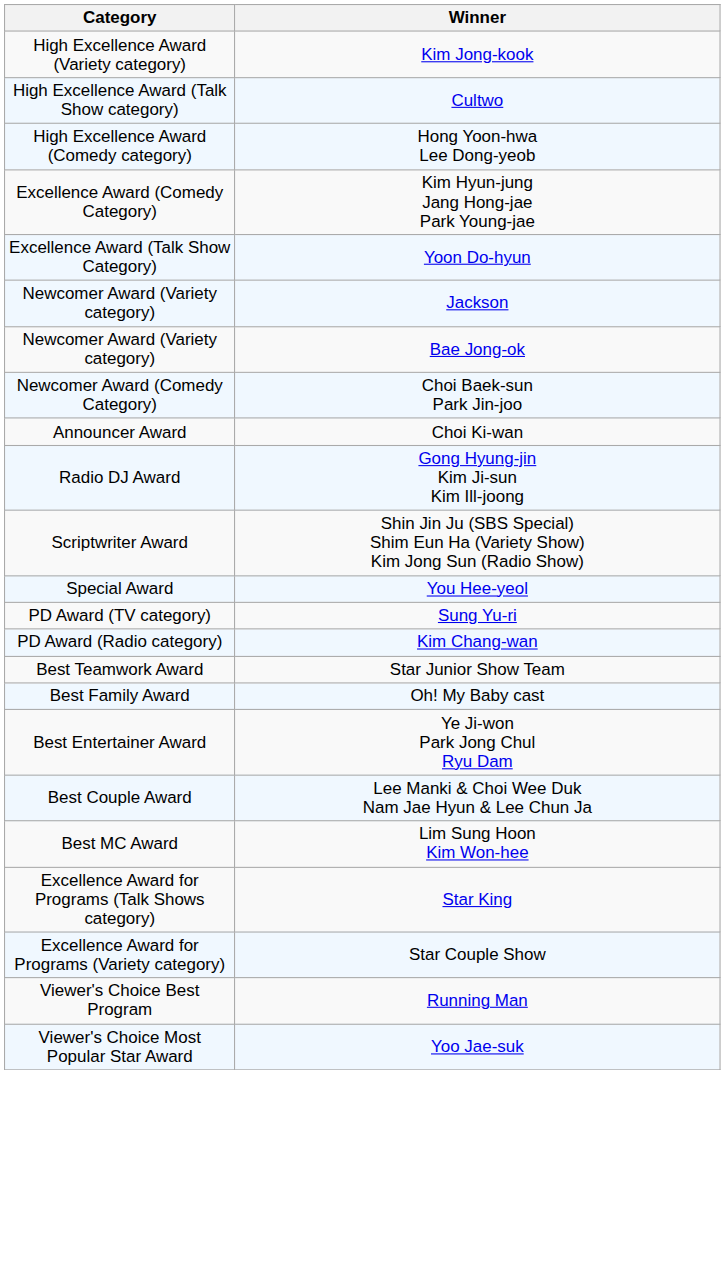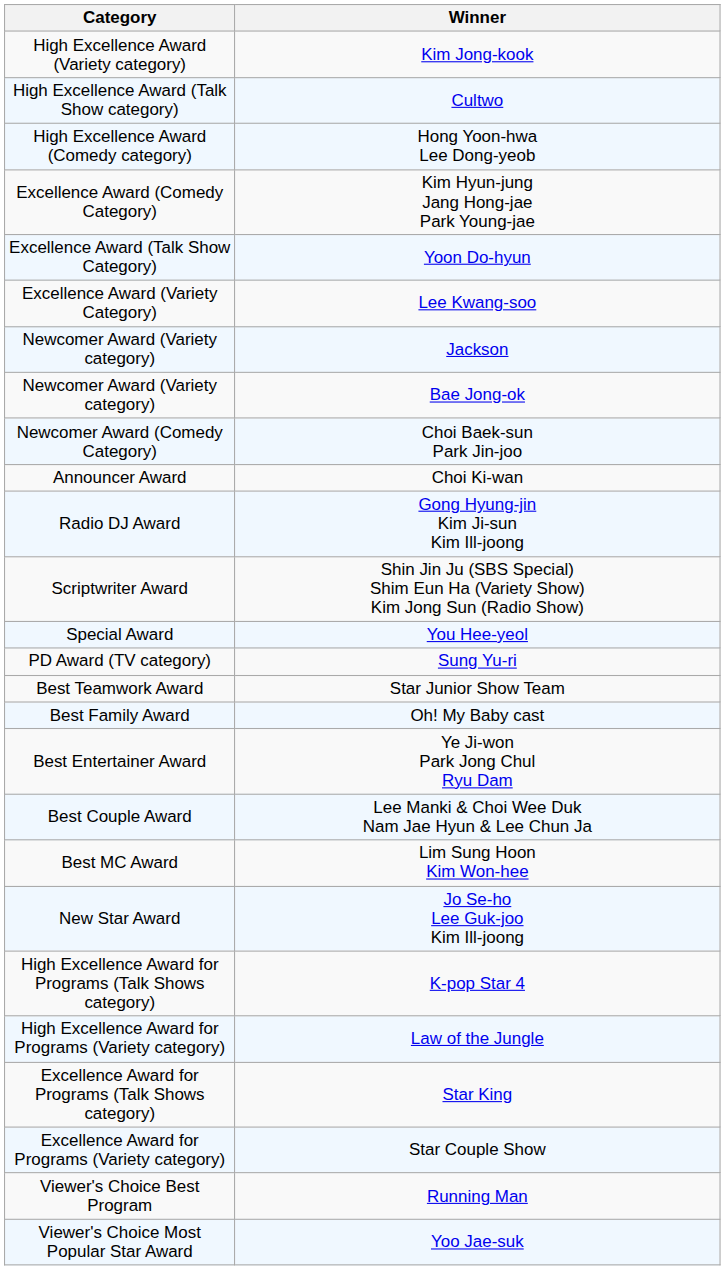 <table class="wikitable sortable">
 <tr align=center>
 <th style="width:210px">Category</th>
 <th style="width:450px">Winner</th>
 </tr>
 <tr align=center>
 <td>High Excellence Award (Variety category)</td>
 <td><a href='#'>Kim Jong-kook</a></td>
 </tr>
 <tr align=center style="background:#F0F8FF">
 <td>High Excellence Award (Talk Show category)</td>
 <td><a href='#'>Cultwo</a></td>
 </tr>
 <tr align=center style="background:#F0F8FF">
 <td>High Excellence Award (Comedy category)</td>
 <td>Hong Yoon-hwa <br> Lee Dong-yeob</td>
 </tr>
 <tr align=center>
 <td>Excellence Award (Comedy Category)</td>
 <td>Kim Hyun-jung <br> Jang Hong-jae <br> Park Young-jae</td>
 </tr>
 <tr align=center style="background:#F0F8FF">
 <td>Excellence Award (Talk Show Category)</td>
 <td><a href='#'>Yoon Do-hyun</a></td>
+</tr>
+<tr align=center>
+<td>Excellence Award (Variety Category)</td>
+<td><a href='#'>Lee Kwang-soo</a></td>
 </tr>
 <tr align=center style="background:#F0F8FF">
 <td>Newcomer Award (Variety category)</td>
 <td><a href='#'>Jackson</a></td>
 </tr>
 <tr align=center>
 <td>Newcomer Award (Variety category)</td>
 <td><a href='#'>Bae Jong-ok</a></td>
 </tr>
 <tr align=center style="background:#F0F8FF">
 <td>Newcomer Award (Comedy Category)</td>
 <td>Choi Baek-sun <br> Park Jin-joo</td>
 </tr>
 <tr align=center>
 <td>Announcer Award</td>
 <td>Choi Ki-wan</td>
 </tr>
 <tr align=center style="background:#F0F8FF">
 <td>Radio DJ Award</td>
 <td><a href='#'>Gong Hyung-jin</a> <br> Kim Ji-sun <br> Kim Ill-joong</td>
 </tr>
 <tr align=center>
 <td>Scriptwriter Award</td>
 <td>Shin Jin Ju (SBS Special) <br> Shim Eun Ha (Variety Show) <br> Kim Jong Sun (Radio Show)</td>
 </tr>
 <tr align=center style="background:#F0F8FF">
 <td>Special Award</td>
 <td><a href='#'>You Hee-yeol</a></td>
 </tr>
 <tr align=center>
 <td>PD Award (TV category)</td>
 <td><a href='#'>Sung Yu-ri</a></td>
 </tr>
-<tr align=center style="background:#F0F8FF">
-<td>PD Award (Radio category)</td>
-<td><a href='#'>Kim Chang-wan</a></td>
-</tr>
 <tr align=center>
 <td>Best Teamwork Award</td>
 <td>Star Junior Show Team</td>
 </tr>
 <tr align=center style="background:#F0F8FF">
 <td>Best Family Award</td>
 <td>Oh! My Baby cast</td>
 </tr>
 <tr align=center>
 <td>Best Entertainer Award</td>
 <td>Ye Ji-won <br> Park Jong Chul <br> <a href='#'>Ryu Dam</a></td>
 </tr>
 <tr align=center style="background:#F0F8FF">
 <td>Best Couple Award</td>
 <td>Lee Manki & Choi Wee Duk <br> Nam Jae Hyun & Lee Chun Ja</td>
 </tr>
 <tr align=center>
 <td>Best MC Award</td>
 <td>Lim Sung Hoon <br> <a href='#'>Kim Won-hee</a></td>
 </tr>
+<tr align=center style="background:#F0F8FF">
+<td>New Star Award</td>
+<td><a href='#'>Jo Se-ho</a> <br> <a href='#'>Lee Guk-joo</a> <br> Kim Ill-joong</td>
+</tr>
+<tr align=center>
+<td>High Excellence Award for Programs (Talk Shows category)</td>
+<td><a href='#'>K-pop Star 4</a></td>
+</tr>
+<tr align=center style="background:#F0F8FF">
+<td>High Excellence Award for Programs (Variety category)</td>
+<td><a href='#'>Law of the Jungle</a></td>
+</tr>
 <tr align=center>
 <td>Excellence Award for Programs (Talk Shows category)</td>
 <td><a href='#'>Star King</a></td>
 </tr>
 <tr align=center style="background:#F0F8FF">
 <td>Excellence Award for Programs (Variety category)</td>
 <td>Star Couple Show</td>
 </tr>
 <tr align=center>
 <td>Viewer's Choice Best Program</td>
 <td><a href='#'>Running Man</a></td>
 </tr>
 <tr align=center style="background:#F0F8FF">
 <td>Viewer's Choice Most Popular Star Award</td>
 <td><a href='#'>Yoo Jae-suk</a></td>
 </tr>
 </table>
